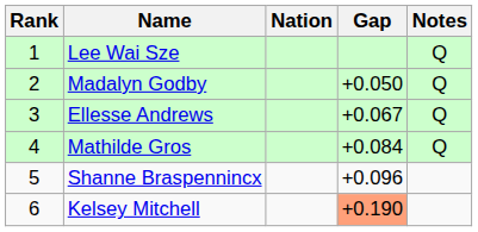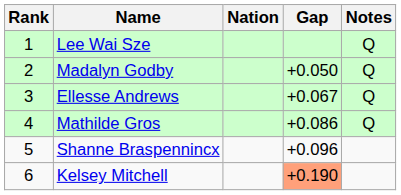 <table class="wikitable sortable" style="text-align:center">
 <tr>
 <th>Rank</th>
 <th>Name</th>
 <th>Nation</th>
 <th>Gap</th>
 <th>Notes</th>
 </tr>
 <tr bgcolor=ccffcc>
 <td>1</td>
 <td align=left><a href='#'>Lee Wai Sze</a></td>
 <td align=left></td>
 <td></td>
 <td>Q</td>
 </tr>
 <tr bgcolor=ccffcc>
 <td>2</td>
 <td align=left><a href='#'>Madalyn Godby</a></td>
 <td align=left></td>
 <td>+0.050</td>
 <td>Q</td>
 </tr>
 <tr bgcolor=ccffcc>
 <td>3</td>
 <td align=left><a href='#'>Ellesse Andrews</a></td>
 <td align=left></td>
 <td>+0.067</td>
 <td>Q</td>
 </tr>
 <tr bgcolor=ccffcc>
 <td>4</td>
 <td align=left><a href='#'>Mathilde Gros</a></td>
 <td align=left></td>
-<td>+0.084</td>
+<td>+0.086</td>
 <td>Q</td>
 </tr>
 <tr>
 <td>5</td>
 <td align=left><a href='#'>Shanne Braspennincx</a></td>
 <td align=left></td>
 <td>+0.096</td>
 <td></td>
 </tr>
 <tr>
 <td>6</td>
 <td align=left><a href='#'>Kelsey Mitchell</a></td>
 <td align=left></td>
 <td style="background: lightsalmon;">+0.190</td>
 <td></td>
 </tr>
 </table>
